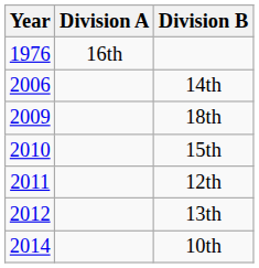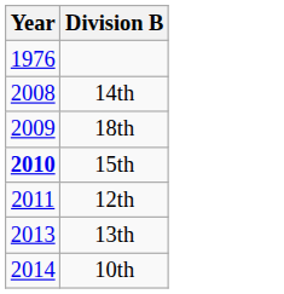 <table class="wikitable" style="text-align:center">
 <tr>
 <th>Year</th>
-<th>Division A</th>
 <th>Division B</th>
 </tr>
 <tr>
 <td><a href='#'>1976</a></td>
-<td>16th</td>
 <td></td>
 </tr>
 <tr>
-<td><a href='#'>2006</a></td>
-<td></td>
+<td><a href='#'>2008</a></td>
 <td>14th</td>
 </tr>
 <tr>
 <td><a href='#'>2009</a></td>
-<td></td>
 <td>18th</td>
 </tr>
 <tr>
-<td><a href='#'>2010</a></td>
-<td></td>
+<td><strong><a href='#'>2010</a></strong></td>
 <td>15th</td>
 </tr>
 <tr>
 <td><a href='#'>2011</a></td>
-<td></td>
 <td>12th</td>
 </tr>
 <tr>
-<td><a href='#'>2012</a></td>
-<td></td>
+<td><a href='#'>2013</a></td>
 <td>13th</td>
 </tr>
 <tr>
 <td><a href='#'>2014</a></td>
-<td></td>
 <td>10th</td>
 </tr>
 </table>
